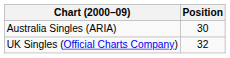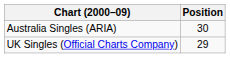 <table class="wikitable sortable">
 <tr>
 <th>Chart (2000–09)</th>
 <th style="text-align:center;">Position</th>
 </tr>
 <tr>
 <td align="left">Australia Singles (ARIA) </td>
 <td style="text-align:center;">30</td>
 </tr>
 <tr>
 <td align="left">UK Singles (<a href='#'>Official Charts Company</a>)</td>
-<td style="text-align:center;">32</td>
+<td style="text-align:center;">29</td>
 </tr>
 </table>
